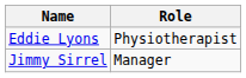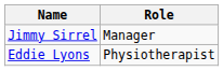 <table class="wikitable">
 <tr>
 <th>Name</th>
 <th>Role</th>
 </tr>
 <tr>
+<td> <a href='#'>Jimmy Sirrel</a></td>
+<td>Manager</td>
+</tr>
+<tr>
 <td> <a href='#'>Eddie Lyons</a></td>
 <td>Physiotherapist</td>
 </tr>
-<tr>
-<td> <a href='#'>Jimmy Sirrel</a></td>
-<td>Manager</td>
-</tr>
 </table>
